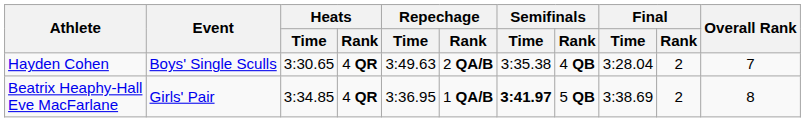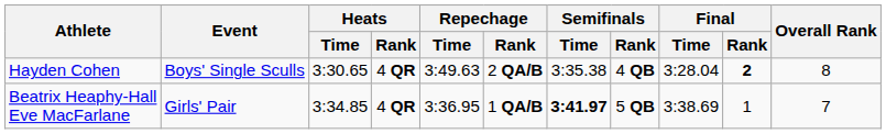 <table class="wikitable" style="font-size:90%">
 <tr>
 <th rowspan="2">Athlete</th>
 <th rowspan="2">Event</th>
 <th colspan="2">Heats</th>
 <th colspan="2">Repechage</th>
 <th colspan="2">Semifinals</th>
 <th colspan="2">Final</th>
 <th rowspan="2">Overall Rank</th>
 </tr>
 <tr>
 <th>Time</th>
 <th>Rank</th>
 <th>Time</th>
 <th>Rank</th>
 <th>Time</th>
 <th>Rank</th>
 <th>Time</th>
 <th>Rank</th>
 </tr>
 <tr>
 <td><a href='#'>Hayden Cohen</a></td>
 <td><a href='#'>Boys' Single Sculls</a></td>
 <td align=center>3:30.65</td>
 <td align=center>4 <strong>QR</strong></td>
 <td align=center>3:49.63</td>
 <td align=center>2 <strong>QA/B</strong></td>
 <td align=center>3:35.38</td>
 <td align=center>4 <strong>QB</strong></td>
 <td align=center>3:28.04</td>
-<td align=center>2</td>
-<td align=center>7</td>
+<td align=center><strong>2</strong></td>
+<td align=center>8</td>
 </tr>
 <tr>
 <td><a href='#'>Beatrix Heaphy-Hall</a><br><a href='#'>Eve MacFarlane</a></td>
 <td><a href='#'>Girls' Pair</a></td>
 <td align=center>3:34.85</td>
 <td align=center>4 <strong>QR</strong></td>
 <td align=center>3:36.95</td>
 <td align=center>1 <strong>QA/B</strong></td>
 <td align=center><strong>3:41.97</strong></td>
 <td align=center>5 <strong>QB</strong></td>
 <td align=center>3:38.69</td>
-<td align=center>2</td>
-<td align=center>8</td>
+<td align=center>1</td>
+<td align=center>7</td>
 </tr>
 </table>
